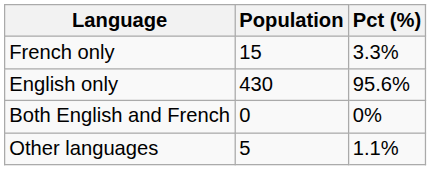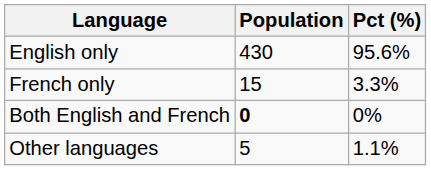 <table class="wikitable">
 <tr>
 <th>Language</th>
 <th>Population</th>
 <th>Pct (%)</th>
 </tr>
 <tr>
+<td>English only</td>
+<td>430</td>
+<td>95.6%</td>
+</tr>
+<tr>
 <td>French only</td>
 <td>15</td>
 <td>3.3%</td>
 </tr>
 <tr>
-<td>English only</td>
-<td>430</td>
-<td>95.6%</td>
-</tr>
-<tr>
 <td>Both English and French</td>
-<td>0</td>
+<td><strong>0</strong></td>
 <td>0%</td>
 </tr>
 <tr>
 <td>Other languages</td>
 <td>5</td>
 <td>1.1%</td>
 </tr>
 </table>
